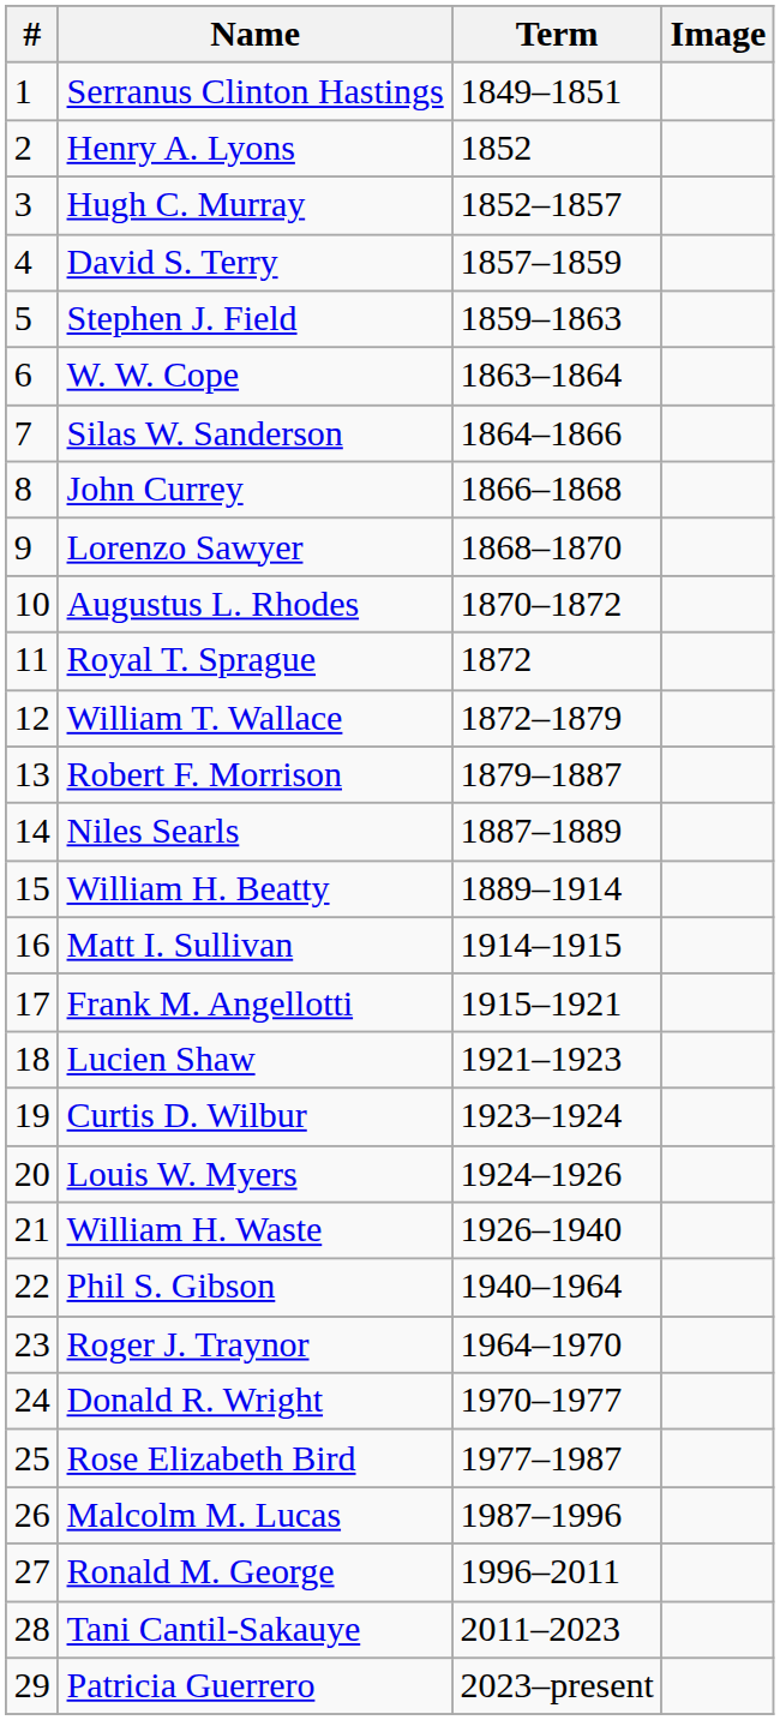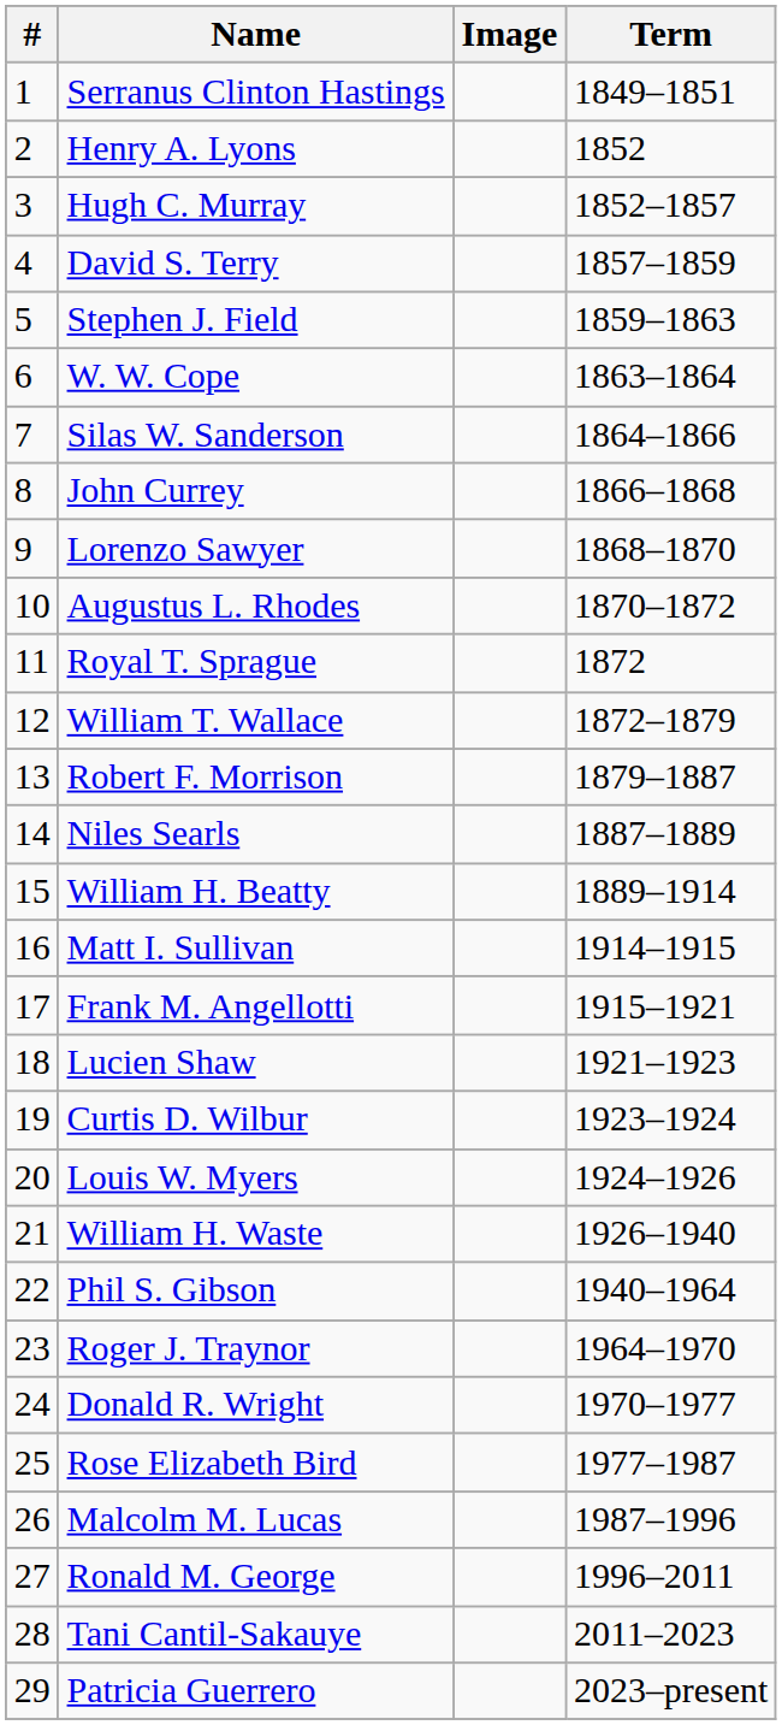 <table class="wikitable">
 <tr>
 <th>#</th>
 <th>Name</th>
+<th>Image</th>
 <th>Term</th>
-<th>Image</th>
 </tr>
 <tr>
 <td>1</td>
 <td><a href='#'>Serranus Clinton Hastings</a></td>
+<td></td>
 <td>1849–1851</td>
-<td></td>
 </tr>
 <tr>
 <td>2</td>
 <td><a href='#'>Henry A. Lyons</a></td>
+<td></td>
 <td>1852</td>
-<td></td>
 </tr>
 <tr>
 <td>3</td>
 <td><a href='#'>Hugh C. Murray</a></td>
+<td></td>
 <td>1852–1857</td>
-<td></td>
 </tr>
 <tr>
 <td>4</td>
 <td><a href='#'>David S. Terry</a></td>
+<td></td>
 <td>1857–1859</td>
-<td></td>
 </tr>
 <tr>
 <td>5</td>
 <td><a href='#'>Stephen J. Field</a></td>
+<td></td>
 <td>1859–1863</td>
-<td></td>
 </tr>
 <tr>
 <td>6</td>
 <td><a href='#'>W. W. Cope</a></td>
+<td></td>
 <td>1863–1864</td>
-<td></td>
 </tr>
 <tr>
 <td>7</td>
 <td><a href='#'>Silas W. Sanderson</a></td>
+<td></td>
 <td>1864–1866</td>
-<td></td>
 </tr>
 <tr>
 <td>8</td>
 <td><a href='#'>John Currey</a></td>
+<td></td>
 <td>1866–1868</td>
-<td></td>
 </tr>
 <tr>
 <td>9</td>
 <td><a href='#'>Lorenzo Sawyer</a></td>
+<td></td>
 <td>1868–1870</td>
-<td></td>
 </tr>
 <tr>
 <td>10</td>
 <td><a href='#'>Augustus L. Rhodes</a></td>
+<td></td>
 <td>1870–1872</td>
-<td></td>
 </tr>
 <tr>
 <td>11</td>
 <td><a href='#'>Royal T. Sprague</a></td>
+<td></td>
 <td>1872</td>
-<td></td>
 </tr>
 <tr>
 <td>12</td>
 <td><a href='#'>William T. Wallace</a></td>
+<td></td>
 <td>1872–1879</td>
-<td></td>
 </tr>
 <tr>
 <td>13</td>
 <td><a href='#'>Robert F. Morrison</a></td>
+<td></td>
 <td>1879–1887</td>
-<td></td>
 </tr>
 <tr>
 <td>14</td>
 <td><a href='#'>Niles Searls</a></td>
+<td></td>
 <td>1887–1889</td>
-<td></td>
 </tr>
 <tr>
 <td>15</td>
 <td><a href='#'>William H. Beatty</a></td>
+<td></td>
 <td>1889–1914</td>
-<td></td>
 </tr>
 <tr>
 <td>16</td>
 <td><a href='#'>Matt I. Sullivan</a></td>
+<td></td>
 <td>1914–1915</td>
-<td></td>
 </tr>
 <tr>
 <td>17</td>
 <td><a href='#'>Frank M. Angellotti</a></td>
+<td></td>
 <td>1915–1921</td>
-<td></td>
 </tr>
 <tr>
 <td>18</td>
 <td><a href='#'>Lucien Shaw</a></td>
+<td></td>
 <td>1921–1923</td>
-<td></td>
 </tr>
 <tr>
 <td>19</td>
 <td><a href='#'>Curtis D. Wilbur</a></td>
+<td></td>
 <td>1923–1924</td>
-<td></td>
 </tr>
 <tr>
 <td>20</td>
 <td><a href='#'>Louis W. Myers</a></td>
+<td></td>
 <td>1924–1926</td>
-<td></td>
 </tr>
 <tr>
 <td>21</td>
 <td><a href='#'>William H. Waste</a></td>
+<td></td>
 <td>1926–1940</td>
-<td></td>
 </tr>
 <tr>
 <td>22</td>
 <td><a href='#'>Phil S. Gibson</a></td>
+<td></td>
 <td>1940–1964</td>
-<td></td>
 </tr>
 <tr>
 <td>23</td>
 <td><a href='#'>Roger J. Traynor</a></td>
+<td></td>
 <td>1964–1970</td>
-<td></td>
 </tr>
 <tr>
 <td>24</td>
 <td><a href='#'>Donald R. Wright</a></td>
+<td></td>
 <td>1970–1977</td>
-<td></td>
 </tr>
 <tr>
 <td>25</td>
 <td><a href='#'>Rose Elizabeth Bird</a></td>
+<td></td>
 <td>1977–1987</td>
-<td></td>
 </tr>
 <tr>
 <td>26</td>
 <td><a href='#'>Malcolm M. Lucas</a></td>
+<td></td>
 <td>1987–1996</td>
-<td></td>
 </tr>
 <tr>
 <td>27</td>
 <td><a href='#'>Ronald M. George</a></td>
+<td></td>
 <td>1996–2011</td>
-<td></td>
 </tr>
 <tr>
 <td>28</td>
 <td><a href='#'>Tani Cantil-Sakauye</a></td>
+<td></td>
 <td>2011–2023</td>
-<td></td>
 </tr>
 <tr>
 <td>29</td>
 <td><a href='#'>Patricia Guerrero</a></td>
+<td></td>
 <td>2023–present</td>
-<td></td>
 </tr>
 </table>
